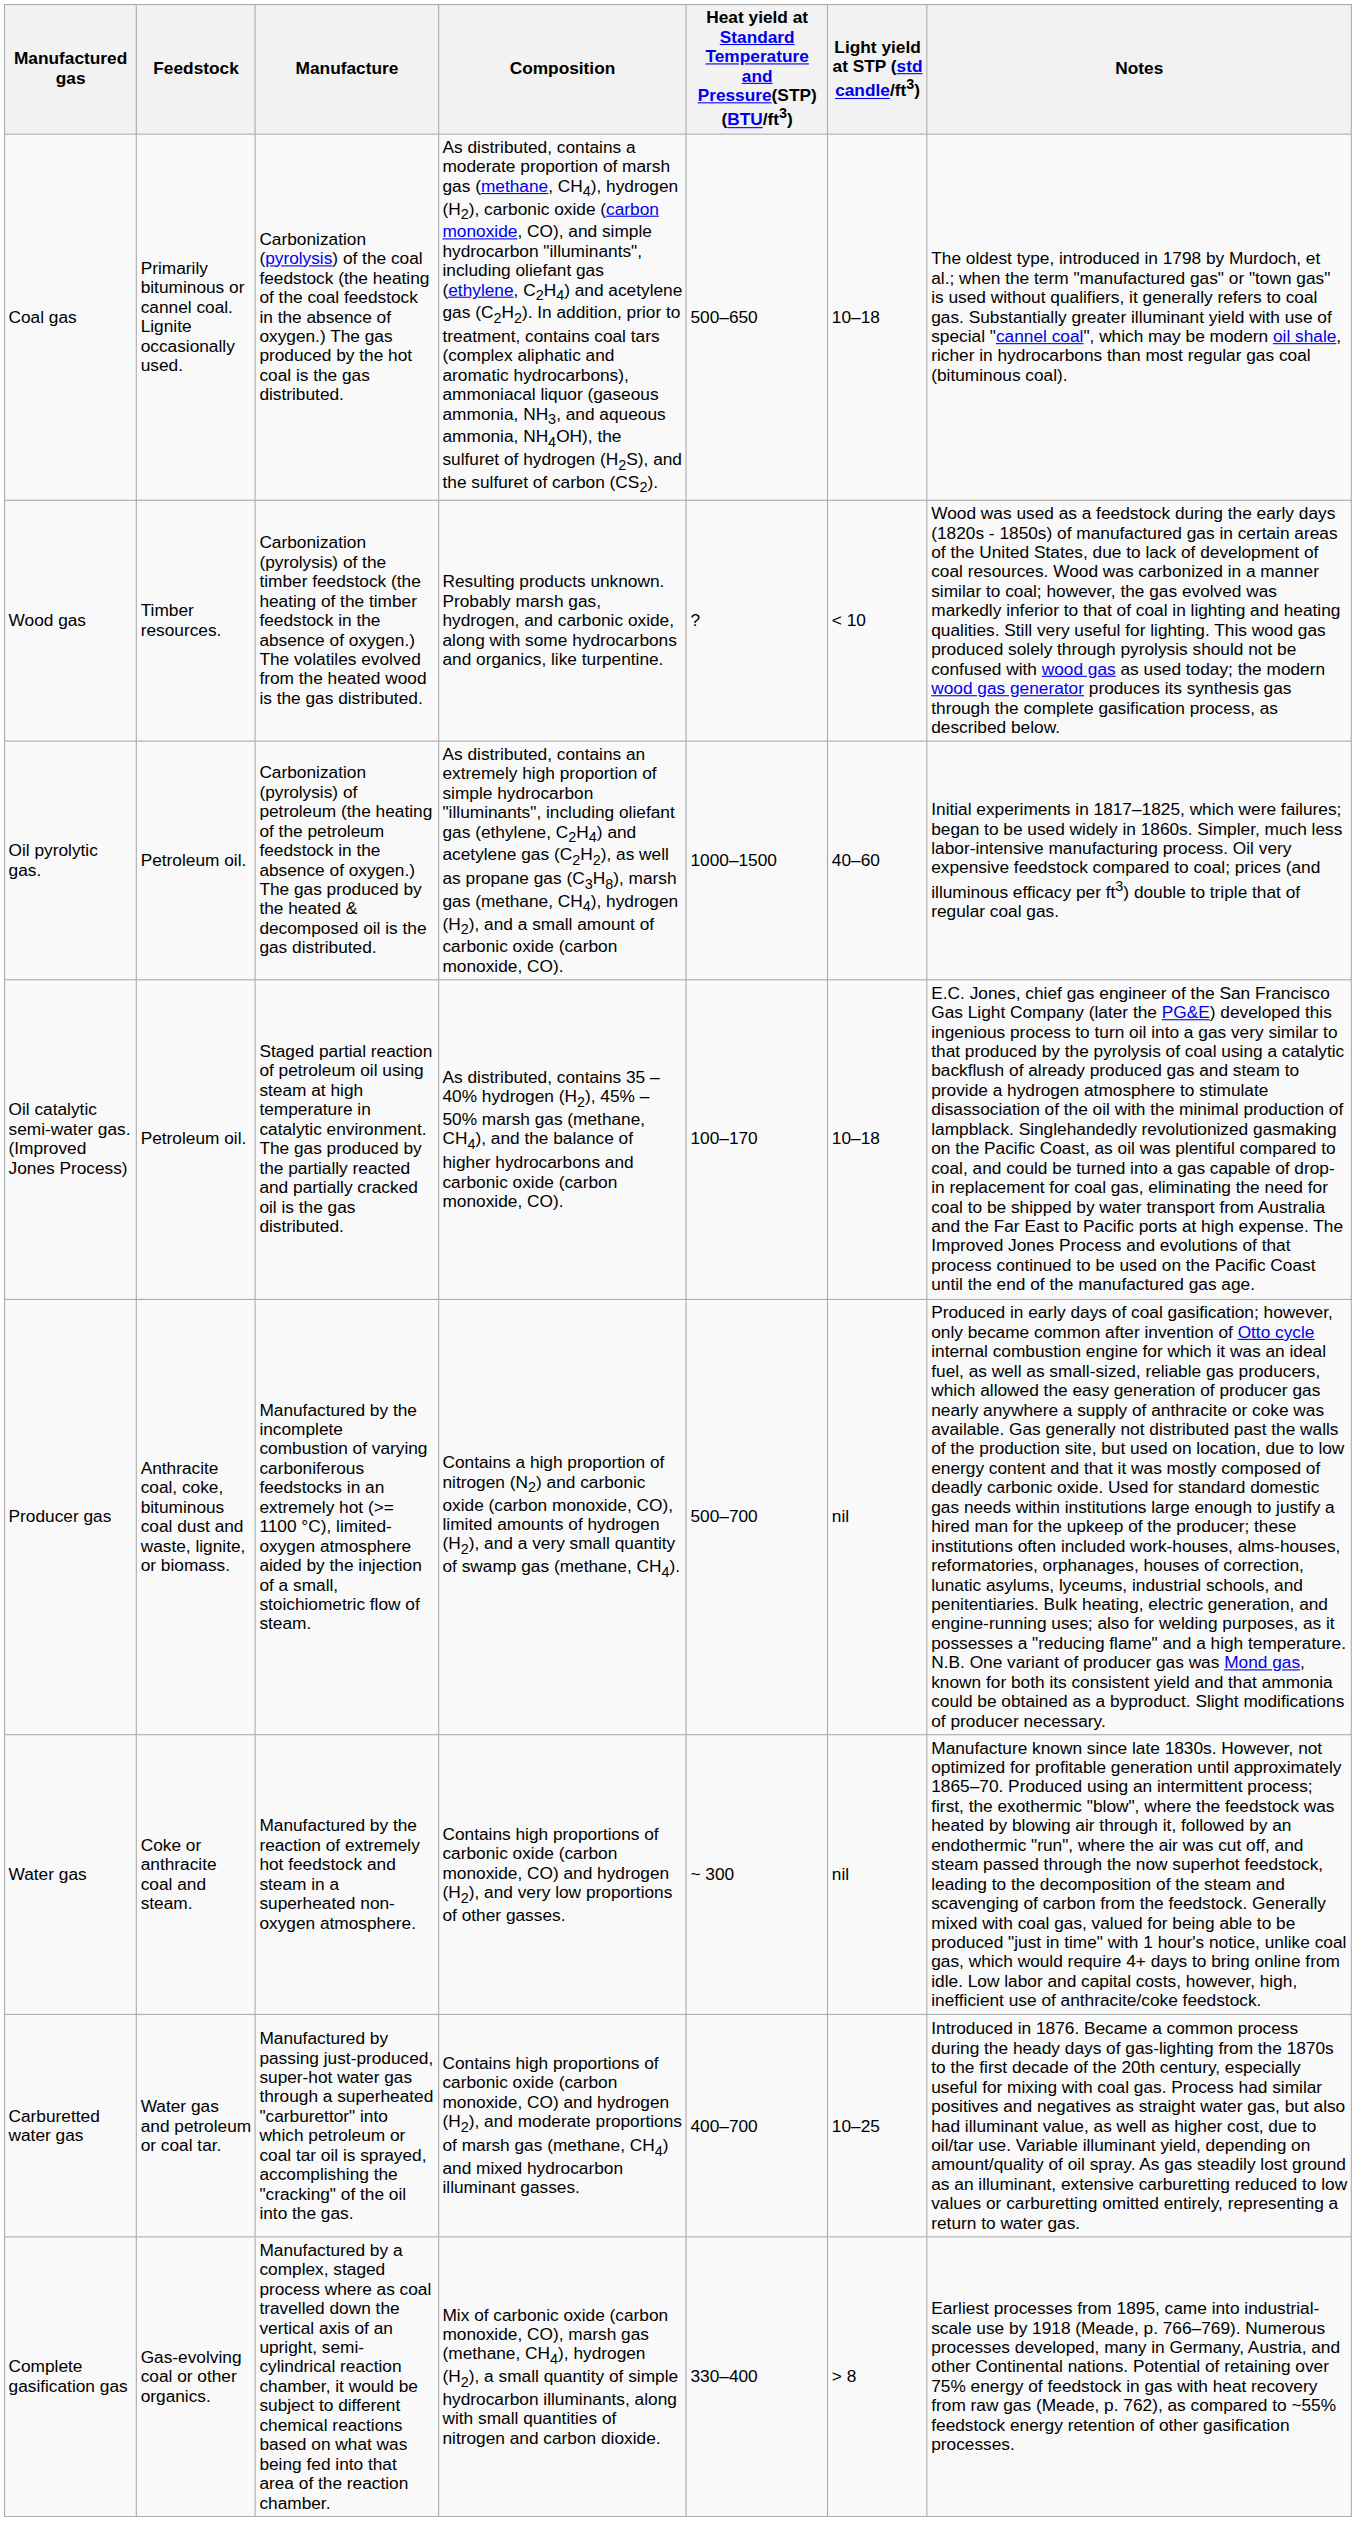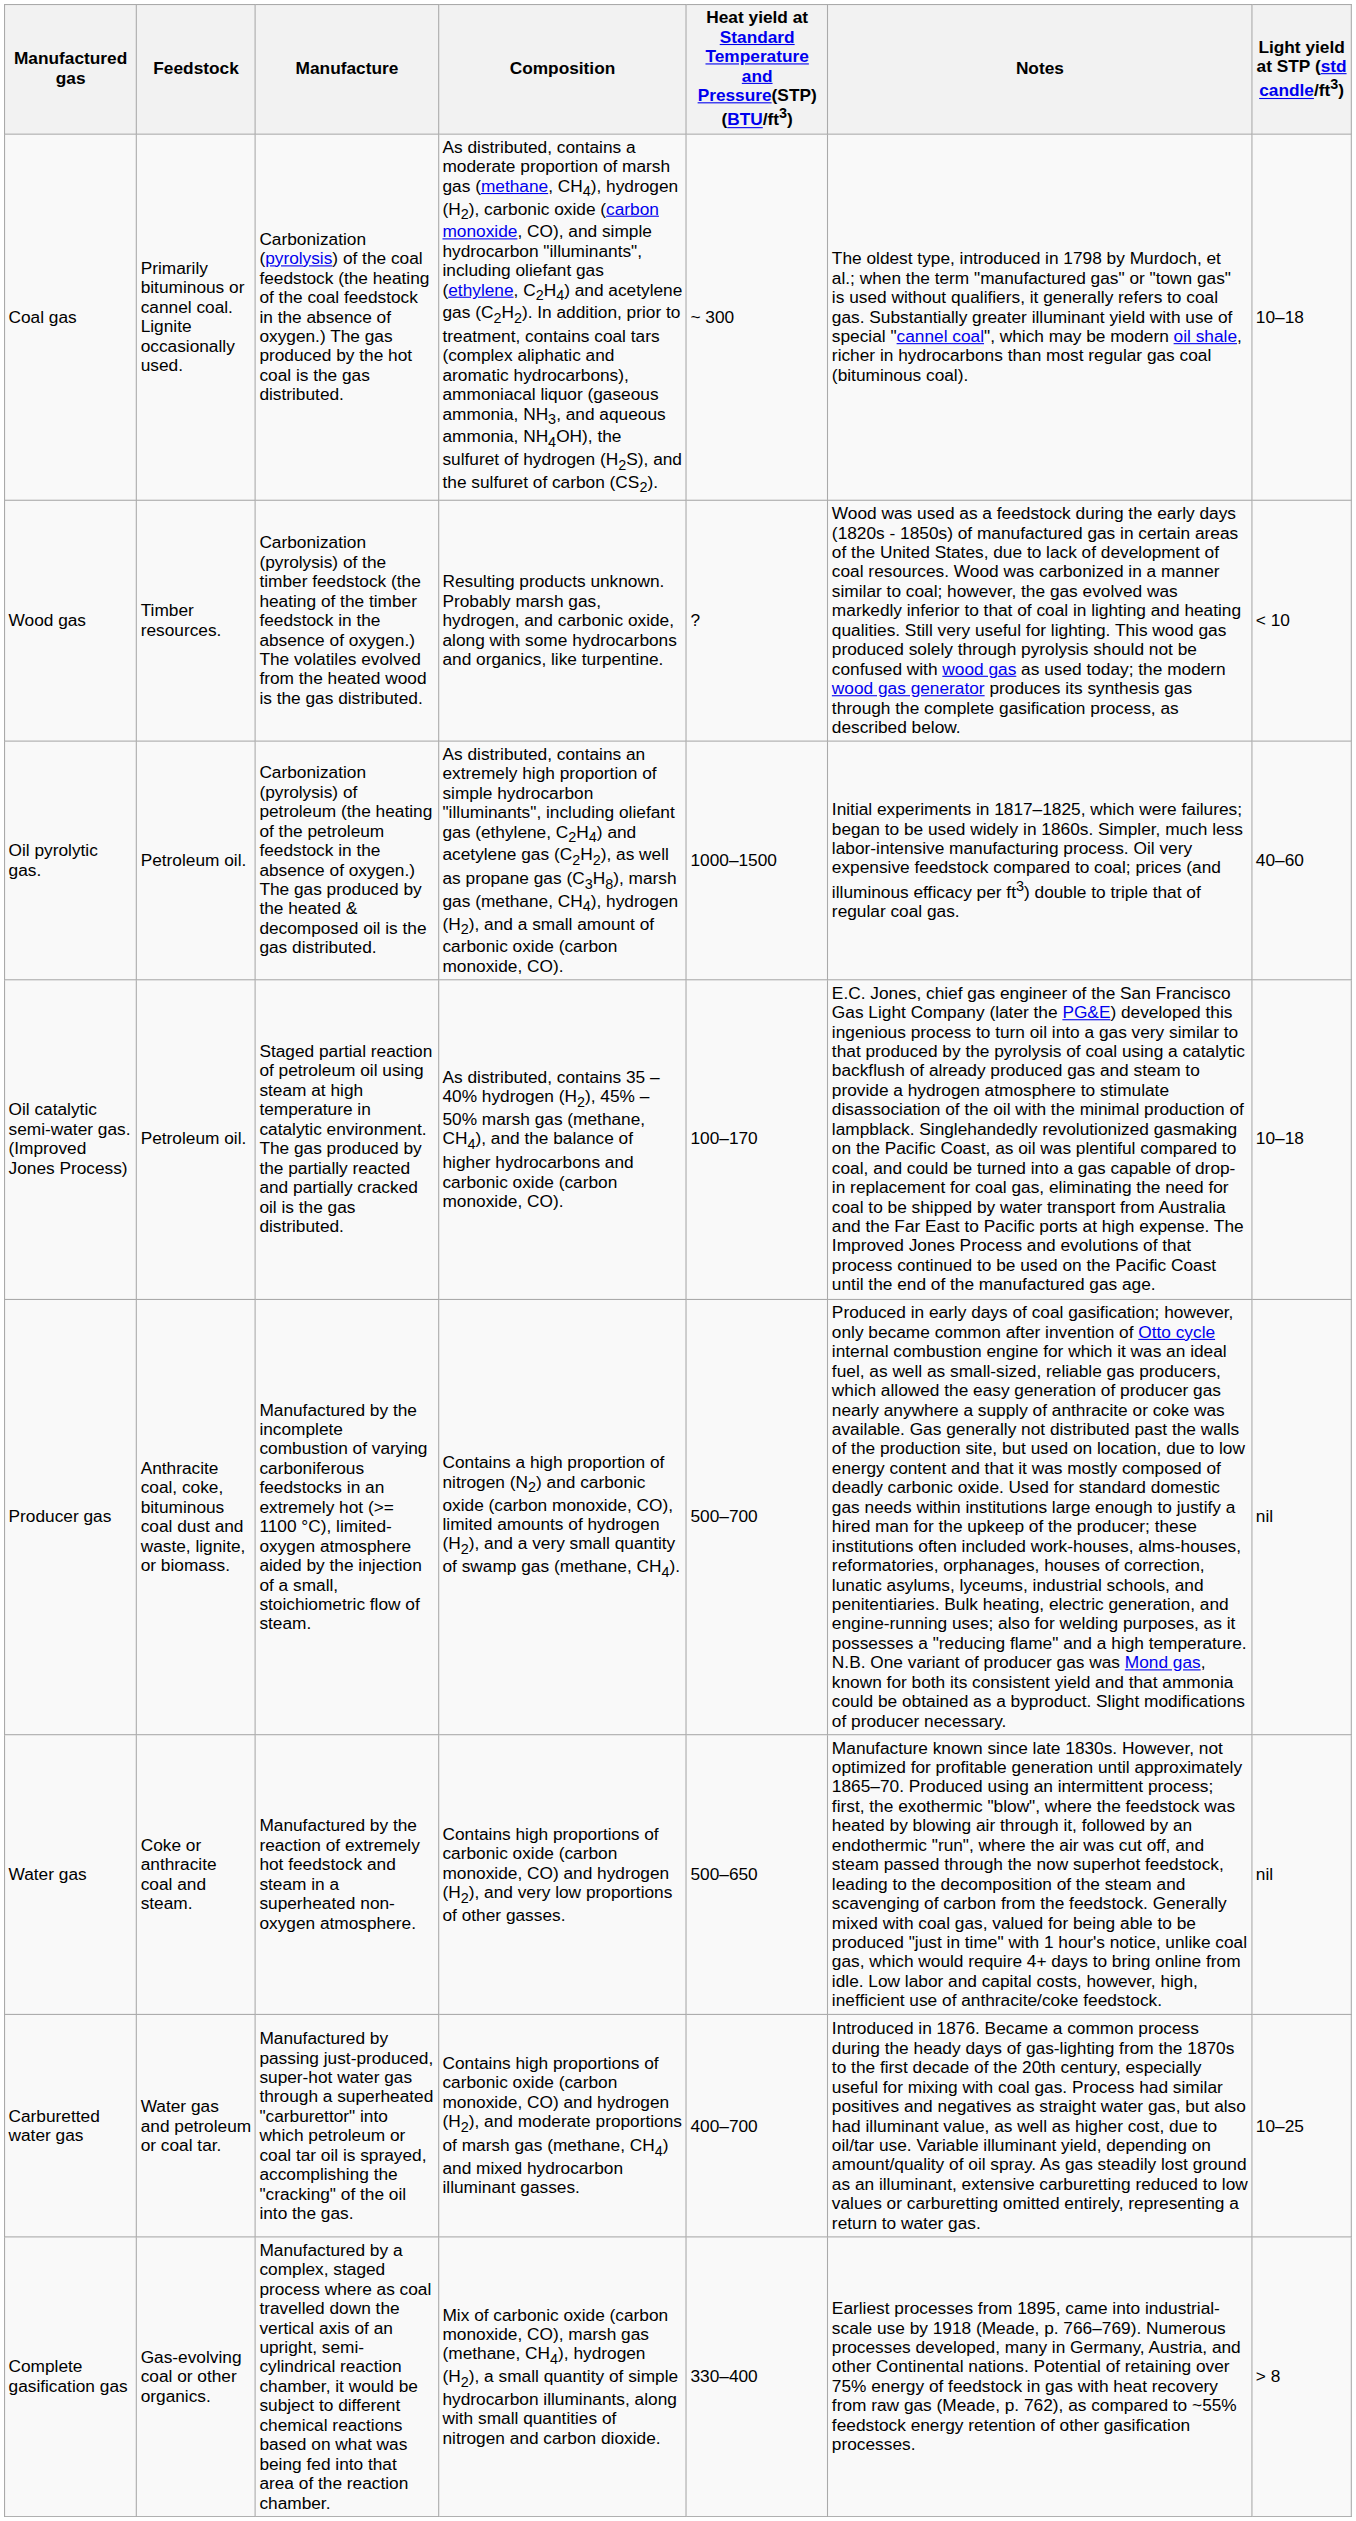 <table class="wikitable">
 <tr>
 <th>Manufactured gas</th>
 <th>Feedstock</th>
 <th>Manufacture</th>
 <th>Composition</th>
 <th>Heat yield at <a href='#'>Standard Temperature and Pressure</a>(STP) (<a href='#'>BTU</a>/ft<sup>3</sup>)</th>
+<th>Notes</th>
 <th>Light yield at STP (<a href='#'>std candle</a>/ft<sup>3</sup>)</th>
-<th>Notes</th>
 </tr>
 <tr>
 <td>Coal gas</td>
 <td>Primarily bituminous or cannel coal. Lignite occasionally used.</td>
 <td>Carbonization (<a href='#'>pyrolysis</a>) of the coal feedstock (the heating of the coal feedstock in the absence of oxygen.) The gas produced by the hot coal is the gas distributed.</td>
 <td>As distributed, contains a moderate proportion of marsh gas (<a href='#'>methane</a>, CH<sub>4</sub>), hydrogen (H<sub>2</sub>), carbonic oxide (<a href='#'>carbon monoxide</a>, CO), and simple hydrocarbon "illuminants", including oliefant gas (<a href='#'>ethylene</a>, C<sub>2</sub>H<sub>4</sub>) and acetylene gas (C<sub>2</sub>H<sub>2</sub>). In addition, prior to treatment, contains coal tars (complex aliphatic and aromatic hydrocarbons), ammoniacal liquor (gaseous ammonia, NH<sub>3</sub>, and aqueous ammonia, NH<sub>4</sub>OH), the sulfuret of hydrogen (H<sub>2</sub>S), and the sulfuret of carbon (CS<sub>2</sub>).</td>
-<td>500–650</td>
+<td>~ 300</td>
+<td>The oldest type, introduced in 1798 by Murdoch, et al.; when the term "manufactured gas" or "town gas" is used without qualifiers, it generally refers to coal gas. Substantially greater illuminant yield with use of special "<a href='#'>cannel coal</a>", which may be modern <a href='#'>oil shale</a>, richer in hydrocarbons than most regular gas coal (bituminous coal).</td>
 <td>10–18</td>
-<td>The oldest type, introduced in 1798 by Murdoch, et al.; when the term "manufactured gas" or "town gas" is used without qualifiers, it generally refers to coal gas. Substantially greater illuminant yield with use of special "<a href='#'>cannel coal</a>", which may be modern <a href='#'>oil shale</a>, richer in hydrocarbons than most regular gas coal (bituminous coal).</td>
 </tr>
 <tr>
 <td>Wood gas </td>
 <td>Timber resources.</td>
 <td>Carbonization (pyrolysis) of the timber feedstock (the heating of the timber feedstock in the absence of oxygen.) The volatiles evolved from the heated wood is the gas distributed.</td>
 <td>Resulting products unknown. Probably marsh gas, hydrogen, and carbonic oxide, along with some hydrocarbons and organics, like turpentine.</td>
 <td>?</td>
+<td>Wood was used as a feedstock during the early days (1820s - 1850s) of manufactured gas in certain areas of the United States, due to lack of development of coal resources. Wood was carbonized in a manner similar to coal; however, the gas evolved was markedly inferior to that of coal in lighting and heating qualities. Still very useful for lighting. This wood gas produced solely through pyrolysis should not be confused with <a href='#'>wood gas</a> as used today; the modern <a href='#'>wood gas generator</a> produces its synthesis gas through the complete gasification process, as described below.</td>
 <td>< 10</td>
-<td>Wood was used as a feedstock during the early days (1820s - 1850s) of manufactured gas in certain areas of the United States, due to lack of development of coal resources. Wood was carbonized in a manner similar to coal; however, the gas evolved was markedly inferior to that of coal in lighting and heating qualities. Still very useful for lighting. This wood gas produced solely through pyrolysis should not be confused with <a href='#'>wood gas</a> as used today; the modern <a href='#'>wood gas generator</a> produces its synthesis gas through the complete gasification process, as described below.</td>
 </tr>
 <tr>
 <td>Oil pyrolytic gas.</td>
 <td>Petroleum oil.</td>
 <td>Carbonization (pyrolysis) of petroleum (the heating of the petroleum feedstock in the absence of oxygen.) The gas produced by the heated & decomposed oil is the gas distributed.</td>
 <td>As distributed, contains an extremely high proportion of simple hydrocarbon "illuminants", including oliefant gas (ethylene, C<sub>2</sub>H<sub>4</sub>) and acetylene gas (C<sub>2</sub>H<sub>2</sub>), as well as propane gas (C<sub>3</sub>H<sub>8</sub>), marsh gas (methane, CH<sub>4</sub>), hydrogen (H<sub>2</sub>), and a small amount of carbonic oxide (carbon monoxide, CO).</td>
 <td>1000–1500</td>
+<td>Initial experiments in 1817–1825, which were failures; began to be used widely in 1860s. Simpler, much less labor-intensive manufacturing process. Oil very expensive feedstock compared to coal; prices (and illuminous efficacy per ft<sup>3</sup>) double to triple that of regular coal gas.</td>
 <td>40–60</td>
-<td>Initial experiments in 1817–1825, which were failures; began to be used widely in 1860s. Simpler, much less labor-intensive manufacturing process. Oil very expensive feedstock compared to coal; prices (and illuminous efficacy per ft<sup>3</sup>) double to triple that of regular coal gas.</td>
 </tr>
 <tr>
 <td>Oil catalytic semi-water gas. (Improved Jones Process)</td>
 <td>Petroleum oil.</td>
 <td>Staged partial reaction of petroleum oil using steam at high temperature in catalytic environment. The gas produced by the partially reacted and partially cracked oil is the gas distributed.</td>
 <td>As distributed, contains 35 – 40% hydrogen (H<sub>2</sub>), 45% – 50% marsh gas (methane, CH<sub>4</sub>), and the balance of higher hydrocarbons and carbonic oxide (carbon monoxide, CO).</td>
 <td>100–170</td>
+<td>E.C. Jones, chief gas engineer of the San Francisco Gas Light Company (later the <a href='#'>PG&E</a>) developed this ingenious process to turn oil into a gas very similar to that produced by the pyrolysis of coal using a catalytic backflush of already produced gas and steam to provide a hydrogen atmosphere to stimulate disassociation of the oil with the minimal production of lampblack. Singlehandedly revolutionized gasmaking on the Pacific Coast, as oil was plentiful compared to coal, and could be turned into a gas capable of drop-in replacement for coal gas, eliminating the need for coal to be shipped by water transport from Australia and the Far East to Pacific ports at high expense. The Improved Jones Process and evolutions of that process continued to be used on the Pacific Coast until the end of the manufactured gas age.</td>
 <td>10–18</td>
-<td>E.C. Jones, chief gas engineer of the San Francisco Gas Light Company (later the <a href='#'>PG&E</a>) developed this ingenious process to turn oil into a gas very similar to that produced by the pyrolysis of coal using a catalytic backflush of already produced gas and steam to provide a hydrogen atmosphere to stimulate disassociation of the oil with the minimal production of lampblack. Singlehandedly revolutionized gasmaking on the Pacific Coast, as oil was plentiful compared to coal, and could be turned into a gas capable of drop-in replacement for coal gas, eliminating the need for coal to be shipped by water transport from Australia and the Far East to Pacific ports at high expense. The Improved Jones Process and evolutions of that process continued to be used on the Pacific Coast until the end of the manufactured gas age.</td>
 </tr>
 <tr>
 <td>Producer gas</td>
 <td>Anthracite coal, coke, bituminous coal dust and waste, lignite, or biomass.</td>
 <td>Manufactured by the incomplete combustion of varying carboniferous feedstocks in an extremely hot (>= 1100 °C), limited-oxygen atmosphere aided by the injection of a small, stoichiometric flow of steam.</td>
 <td>Contains a high proportion of nitrogen (N<sub>2</sub>) and carbonic oxide (carbon monoxide, CO), limited amounts of hydrogen (H<sub>2</sub>), and a very small quantity of swamp gas (methane, CH<sub>4</sub>).</td>
 <td>500–700</td>
+<td>Produced in early days of coal gasification; however, only became common after invention of <a href='#'>Otto cycle</a> internal combustion engine for which it was an ideal fuel, as well as small-sized, reliable gas producers, which allowed the easy generation of producer gas nearly anywhere a supply of anthracite or coke was available. Gas generally not distributed past the walls of the production site, but used on location, due to low energy content and that it was mostly composed of deadly carbonic oxide. Used for standard domestic gas needs within institutions large enough to justify a hired man for the upkeep of the producer; these institutions often included work-houses, alms-houses, reformatories, orphanages, houses of correction, lunatic asylums, lyceums, industrial schools, and penitentiaries. Bulk heating, electric generation, and engine-running uses; also for welding purposes, as it possesses a "reducing flame" and a high temperature. N.B. One variant of producer gas was <a href='#'>Mond gas</a>, known for both its consistent yield and that ammonia could be obtained as a byproduct. Slight modifications of producer necessary.</td>
 <td>nil</td>
-<td>Produced in early days of coal gasification; however, only became common after invention of <a href='#'>Otto cycle</a> internal combustion engine for which it was an ideal fuel, as well as small-sized, reliable gas producers, which allowed the easy generation of producer gas nearly anywhere a supply of anthracite or coke was available. Gas generally not distributed past the walls of the production site, but used on location, due to low energy content and that it was mostly composed of deadly carbonic oxide. Used for standard domestic gas needs within institutions large enough to justify a hired man for the upkeep of the producer; these institutions often included work-houses, alms-houses, reformatories, orphanages, houses of correction, lunatic asylums, lyceums, industrial schools, and penitentiaries. Bulk heating, electric generation, and engine-running uses; also for welding purposes, as it possesses a "reducing flame" and a high temperature. N.B. One variant of producer gas was <a href='#'>Mond gas</a>, known for both its consistent yield and that ammonia could be obtained as a byproduct. Slight modifications of producer necessary.</td>
 </tr>
 <tr>
 <td>Water gas</td>
 <td>Coke or anthracite coal and steam.</td>
 <td>Manufactured by the reaction of extremely hot feedstock and steam in a superheated non-oxygen atmosphere.</td>
 <td>Contains high proportions of carbonic oxide (carbon monoxide, CO) and hydrogen (H<sub>2</sub>), and very low proportions of other gasses.</td>
-<td>~ 300</td>
+<td>500–650</td>
+<td>Manufacture known since late 1830s. However, not optimized for profitable generation until approximately 1865–70. Produced using an intermittent process; first, the exothermic "blow", where the feedstock was heated by blowing air through it, followed by an endothermic "run", where the air was cut off, and steam passed through the now superhot feedstock, leading to the decomposition of the steam and scavenging of carbon from the feedstock. Generally mixed with coal gas, valued for being able to be produced "just in time" with 1 hour's notice, unlike coal gas, which would require 4+ days to bring online from idle. Low labor and capital costs, however, high, inefficient use of anthracite/coke feedstock.</td>
 <td>nil</td>
-<td>Manufacture known since late 1830s. However, not optimized for profitable generation until approximately 1865–70. Produced using an intermittent process; first, the exothermic "blow", where the feedstock was heated by blowing air through it, followed by an endothermic "run", where the air was cut off, and steam passed through the now superhot feedstock, leading to the decomposition of the steam and scavenging of carbon from the feedstock. Generally mixed with coal gas, valued for being able to be produced "just in time" with 1 hour's notice, unlike coal gas, which would require 4+ days to bring online from idle. Low labor and capital costs, however, high, inefficient use of anthracite/coke feedstock.</td>
 </tr>
 <tr>
 <td>Carburetted water gas</td>
 <td>Water gas and petroleum or coal tar.</td>
 <td>Manufactured by passing just-produced, super-hot water gas through a superheated "carburettor" into which petroleum or coal tar oil is sprayed, accomplishing the "cracking" of the oil into the gas.</td>
 <td>Contains high proportions of carbonic oxide (carbon monoxide, CO) and hydrogen (H<sub>2</sub>), and moderate proportions of marsh gas (methane, CH<sub>4</sub>) and mixed hydrocarbon illuminant gasses.</td>
 <td>400–700</td>
+<td>Introduced in 1876. Became a common process during the heady days of gas-lighting from the 1870s to the first decade of the 20th century, especially useful for mixing with coal gas. Process had similar positives and negatives as straight water gas, but also had illuminant value, as well as higher cost, due to oil/tar use. Variable illuminant yield, depending on amount/quality of oil spray. As gas steadily lost ground as an illuminant, extensive carburetting reduced to low values or carburetting omitted entirely, representing a return to water gas.</td>
 <td>10–25</td>
-<td>Introduced in 1876. Became a common process during the heady days of gas-lighting from the 1870s to the first decade of the 20th century, especially useful for mixing with coal gas. Process had similar positives and negatives as straight water gas, but also had illuminant value, as well as higher cost, due to oil/tar use. Variable illuminant yield, depending on amount/quality of oil spray. As gas steadily lost ground as an illuminant, extensive carburetting reduced to low values or carburetting omitted entirely, representing a return to water gas.</td>
 </tr>
 <tr>
 <td>Complete gasification gas</td>
 <td>Gas-evolving coal or other organics.</td>
 <td>Manufactured by a complex, staged process where as coal travelled down the vertical axis of an upright, semi-cylindrical reaction chamber, it would be subject to different chemical reactions based on what was being fed into that area of the reaction chamber.</td>
 <td>Mix of carbonic oxide (carbon monoxide, CO), marsh gas (methane, CH<sub>4</sub>), hydrogen (H<sub>2</sub>), a small quantity of simple hydrocarbon illuminants, along with small quantities of nitrogen and carbon dioxide.</td>
 <td>330–400</td>
+<td>Earliest processes from 1895, came into industrial-scale use by 1918 (Meade, p. 766–769). Numerous processes developed, many in Germany, Austria, and other Continental nations. Potential of retaining over 75% energy of feedstock in gas with heat recovery from raw gas (Meade, p. 762), as compared to ~55% feedstock energy retention of other gasification processes.</td>
 <td>> 8</td>
-<td>Earliest processes from 1895, came into industrial-scale use by 1918 (Meade, p. 766–769). Numerous processes developed, many in Germany, Austria, and other Continental nations. Potential of retaining over 75% energy of feedstock in gas with heat recovery from raw gas (Meade, p. 762), as compared to ~55% feedstock energy retention of other gasification processes.</td>
 </tr>
 </table>
